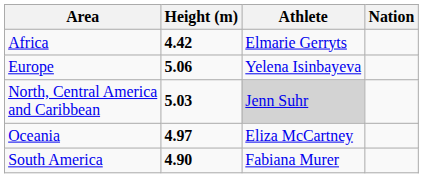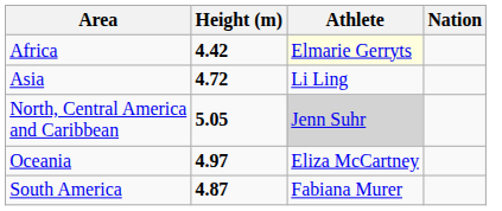 <table class="wikitable">
 <tr>
 <th>Area</th>
 <th>Height (m)</th>
 <th>Athlete</th>
 <th>Nation</th>
 </tr>
 <tr>
 <td><a href='#'>Africa</a> </td>
 <td><strong>4.42</strong></td>
-<td><a href='#'>Elmarie Gerryts</a></td>
+<td style="background: lightyellow;"><a href='#'>Elmarie Gerryts</a></td>
 <td></td>
 </tr>
 <tr>
-<td><a href='#'>Europe</a> </td>
-<td><strong>5.06</strong> </td>
-<td><a href='#'>Yelena Isinbayeva</a></td>
+<td><a href='#'>Asia</a> </td>
+<td><strong>4.72</strong></td>
+<td><a href='#'>Li Ling</a></td>
 <td></td>
 </tr>
 <tr>
 <td><a href='#'>North, Central America<br> and Caribbean</a> </td>
-<td><strong>5.03</strong></td>
+<td><strong>5.05</strong></td>
 <td style="background: lightgrey;"><a href='#'>Jenn Suhr</a></td>
 <td></td>
 </tr>
 <tr>
 <td><a href='#'>Oceania</a> </td>
 <td><strong>4.97</strong></td>
 <td><a href='#'>Eliza McCartney</a></td>
 <td></td>
 </tr>
 <tr>
 <td><a href='#'>South America</a> </td>
-<td><strong>4.90</strong></td>
+<td><strong>4.87</strong></td>
 <td><a href='#'>Fabiana Murer</a></td>
 <td></td>
 </tr>
 </table>
